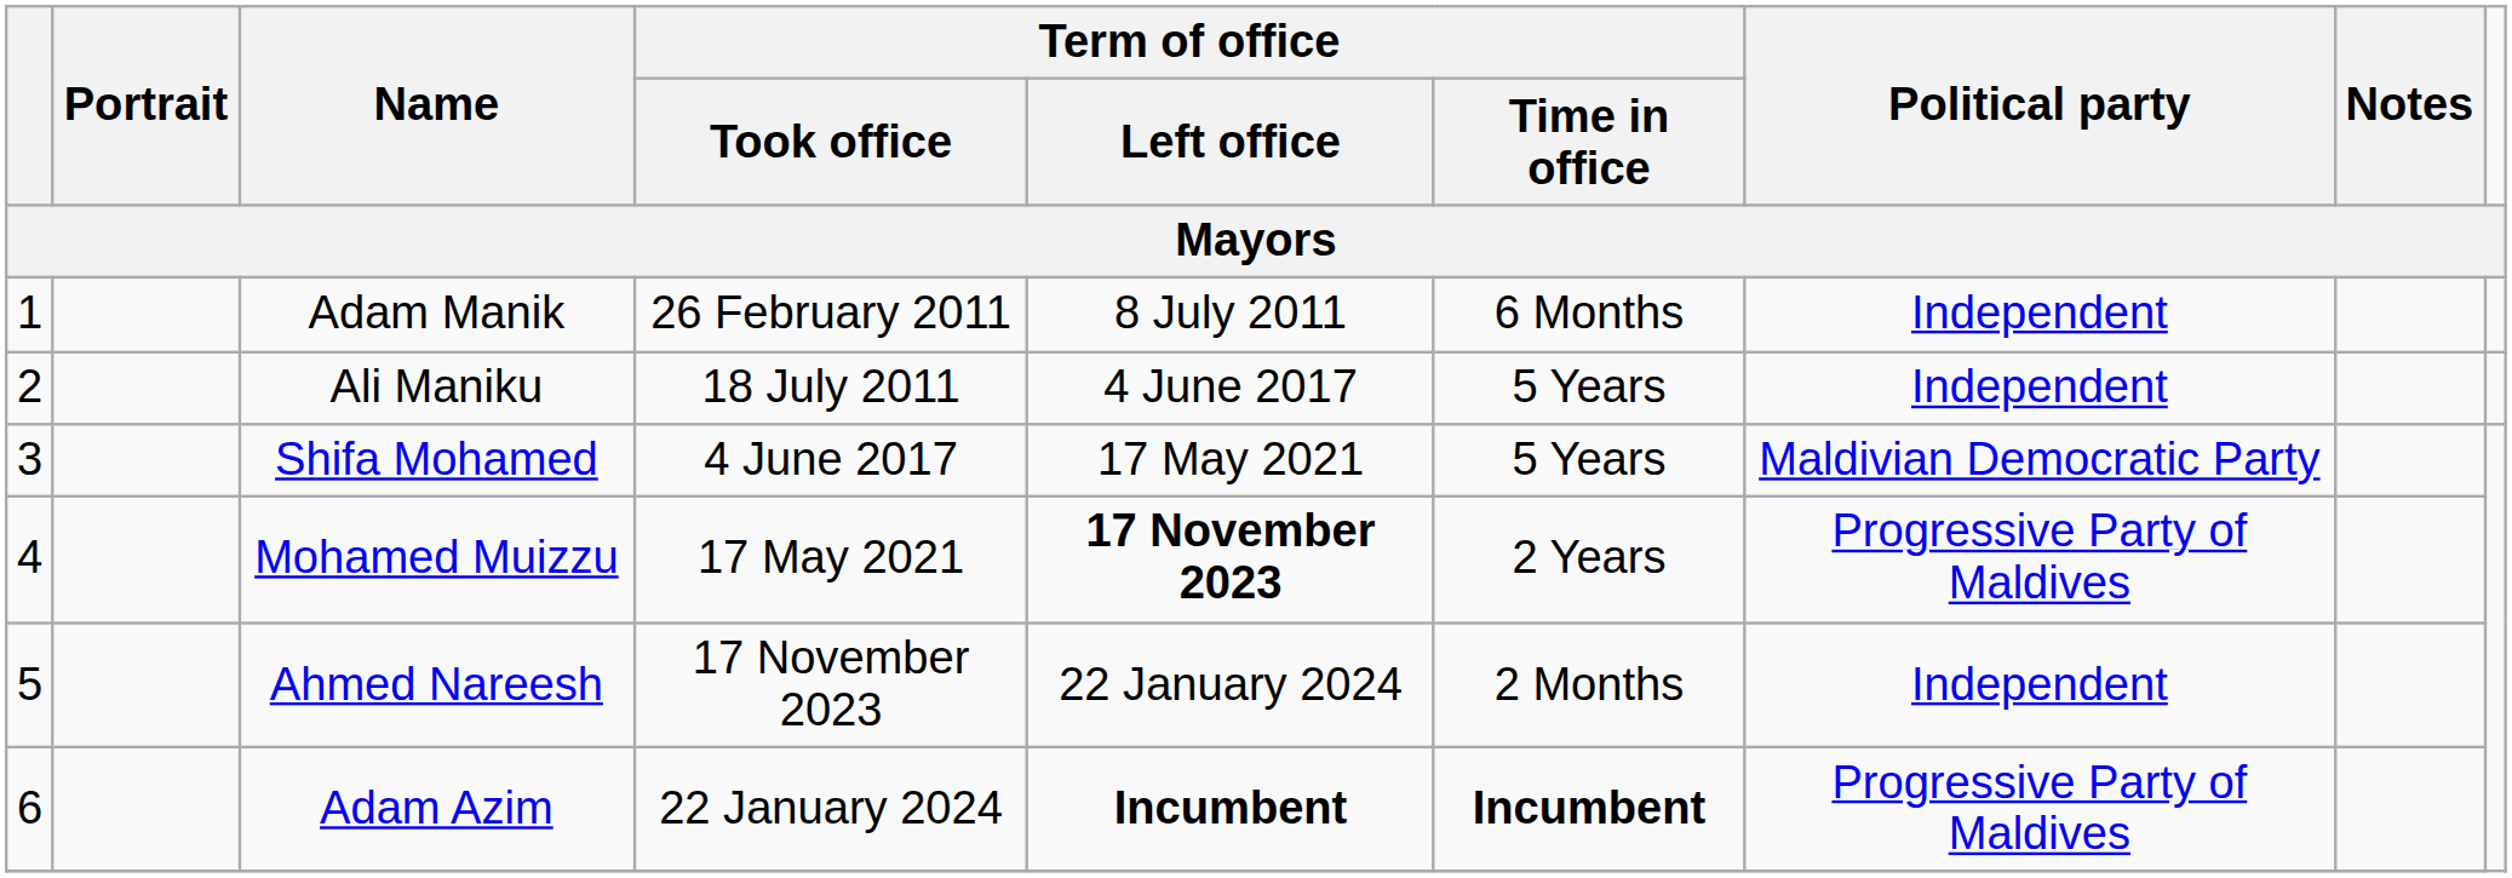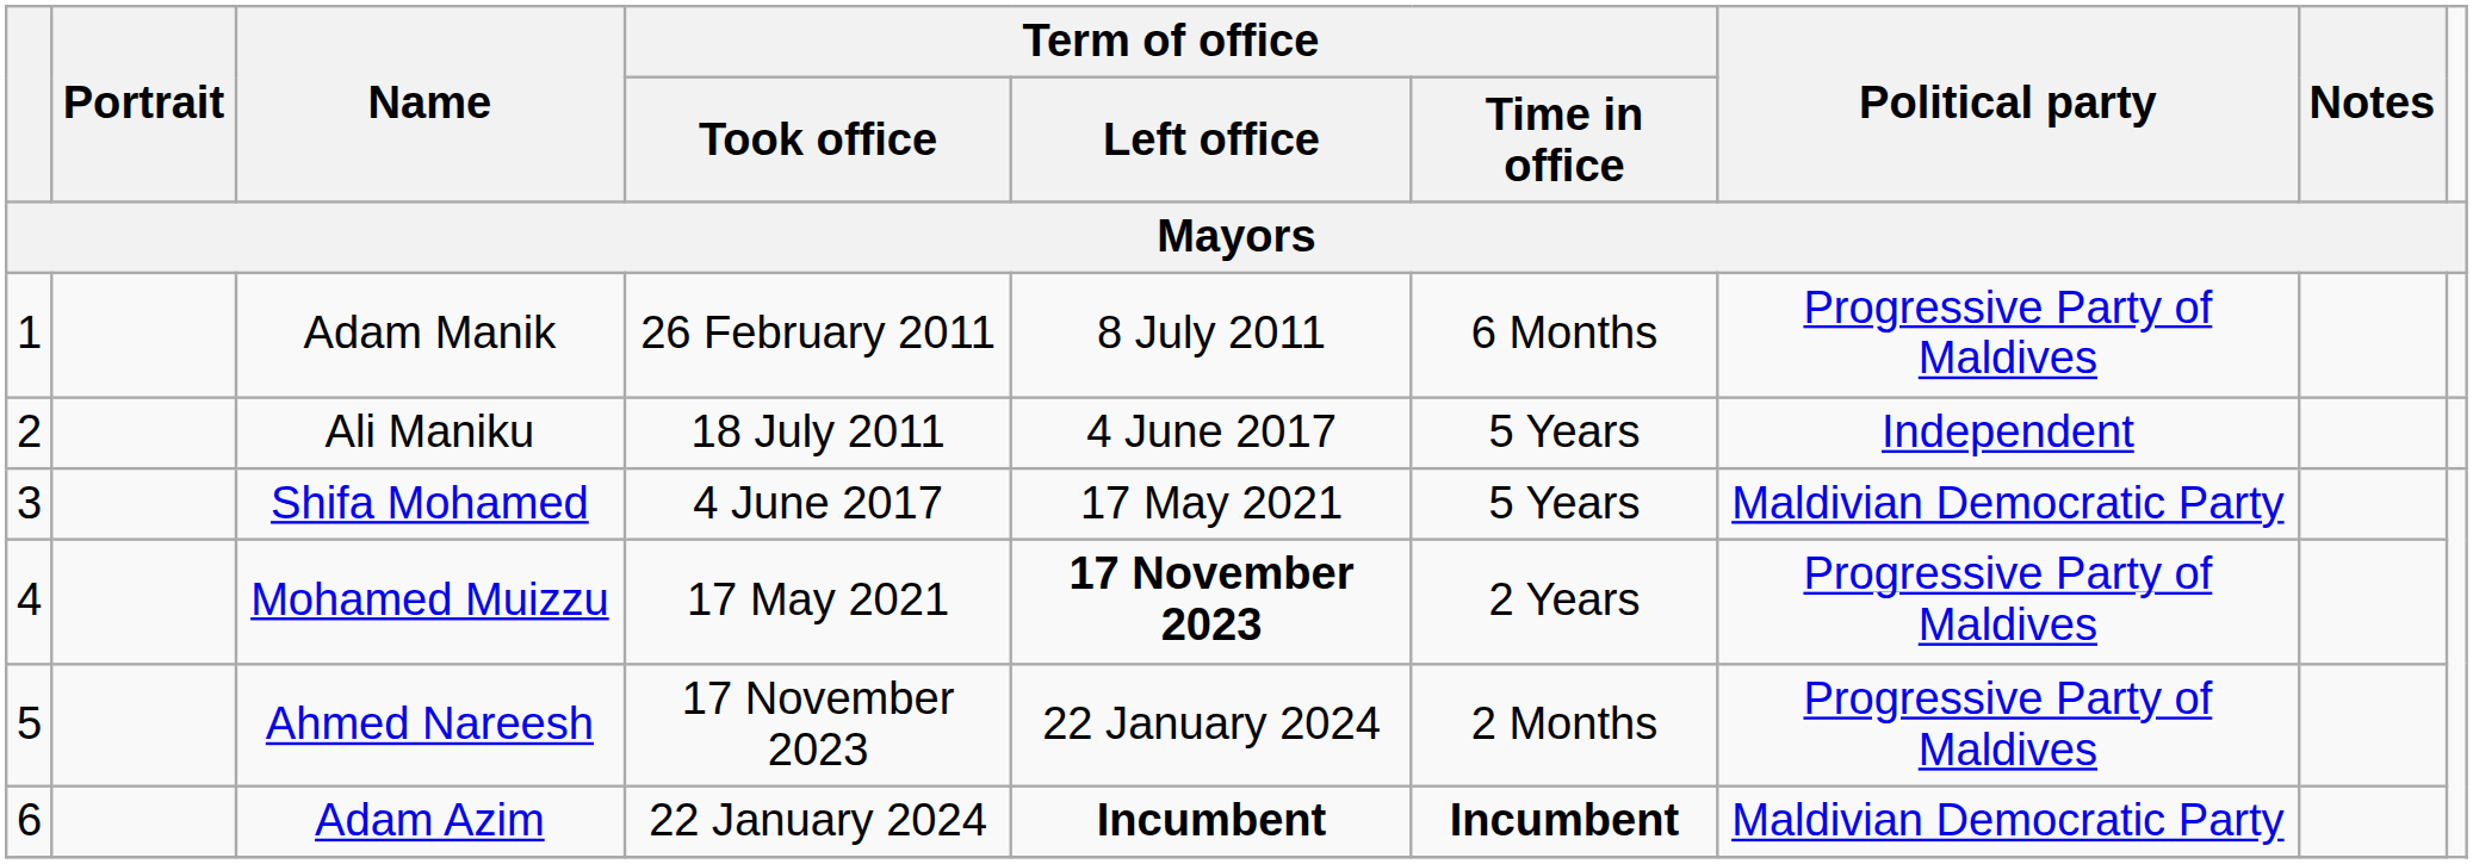 <table class="wikitable" style="text-align:center">
 <tr>
 <th rowspan=2></th>
 <th rowspan=2>Portrait</th>
 <th width=130 rowspan=2>Name</th>
 <th colspan=3>Term of office</th>
 <th colspan=1 rowspan=2>Political party</th>
 <th rowspan=2>Notes</th>
 </tr>
 <tr>
 <th>Took office</th>
 <th>Left office</th>
 <th>Time in office</th>
 </tr>
 <tr>
 <th colspan="9">Mayors</th>
 </tr>
 <tr>
 <td>1</td>
 <td></td>
 <td>Adam Manik</td>
 <td>26 February 2011</td>
 <td>8 July 2011</td>
 <td>6 Months</td>
-<td><a href='#'>Independent</a></td>
+<td><a href='#'>Progressive Party of Maldives</a></td>
 <td></td>
 </tr>
 <tr>
 <td>2</td>
 <td></td>
 <td>Ali Maniku</td>
 <td>18 July 2011</td>
 <td>4 June 2017</td>
 <td>5 Years</td>
 <td><a href='#'>Independent</a></td>
 <td></td>
 <td></td>
 </tr>
 <tr>
 <td>3</td>
 <td></td>
 <td><a href='#'>Shifa Mohamed</a></td>
 <td>4 June 2017</td>
 <td>17 May 2021</td>
 <td>5 Years</td>
 <td><a href='#'>Maldivian Democratic Party</a></td>
 <td></td>
 </tr>
 <tr>
 <td>4</td>
 <td></td>
 <td><a href='#'>Mohamed Muizzu</a></td>
 <td>17 May 2021</td>
 <td><strong>17 November 2023</strong></td>
 <td>2 Years</td>
 <td><a href='#'>Progressive Party of Maldives</a></td>
 <td></td>
 </tr>
 <tr>
 <td>5</td>
 <td></td>
 <td><a href='#'>Ahmed Nareesh</a></td>
 <td>17 November 2023</td>
 <td>22 January 2024</td>
 <td>2 Months</td>
-<td><a href='#'>Independent</a></td>
+<td><a href='#'>Progressive Party of Maldives</a></td>
 <td></td>
 </tr>
 <tr>
 <td>6</td>
 <td></td>
 <td><a href='#'>Adam Azim</a></td>
 <td>22 January 2024</td>
 <td><strong>Incumbent</strong></td>
 <td><strong>Incumbent</strong></td>
-<td><a href='#'>Progressive Party of Maldives</a></td>
+<td><a href='#'>Maldivian Democratic Party</a></td>
 <td></td>
 </tr>
 <tr>
 </tr>
 </table>
